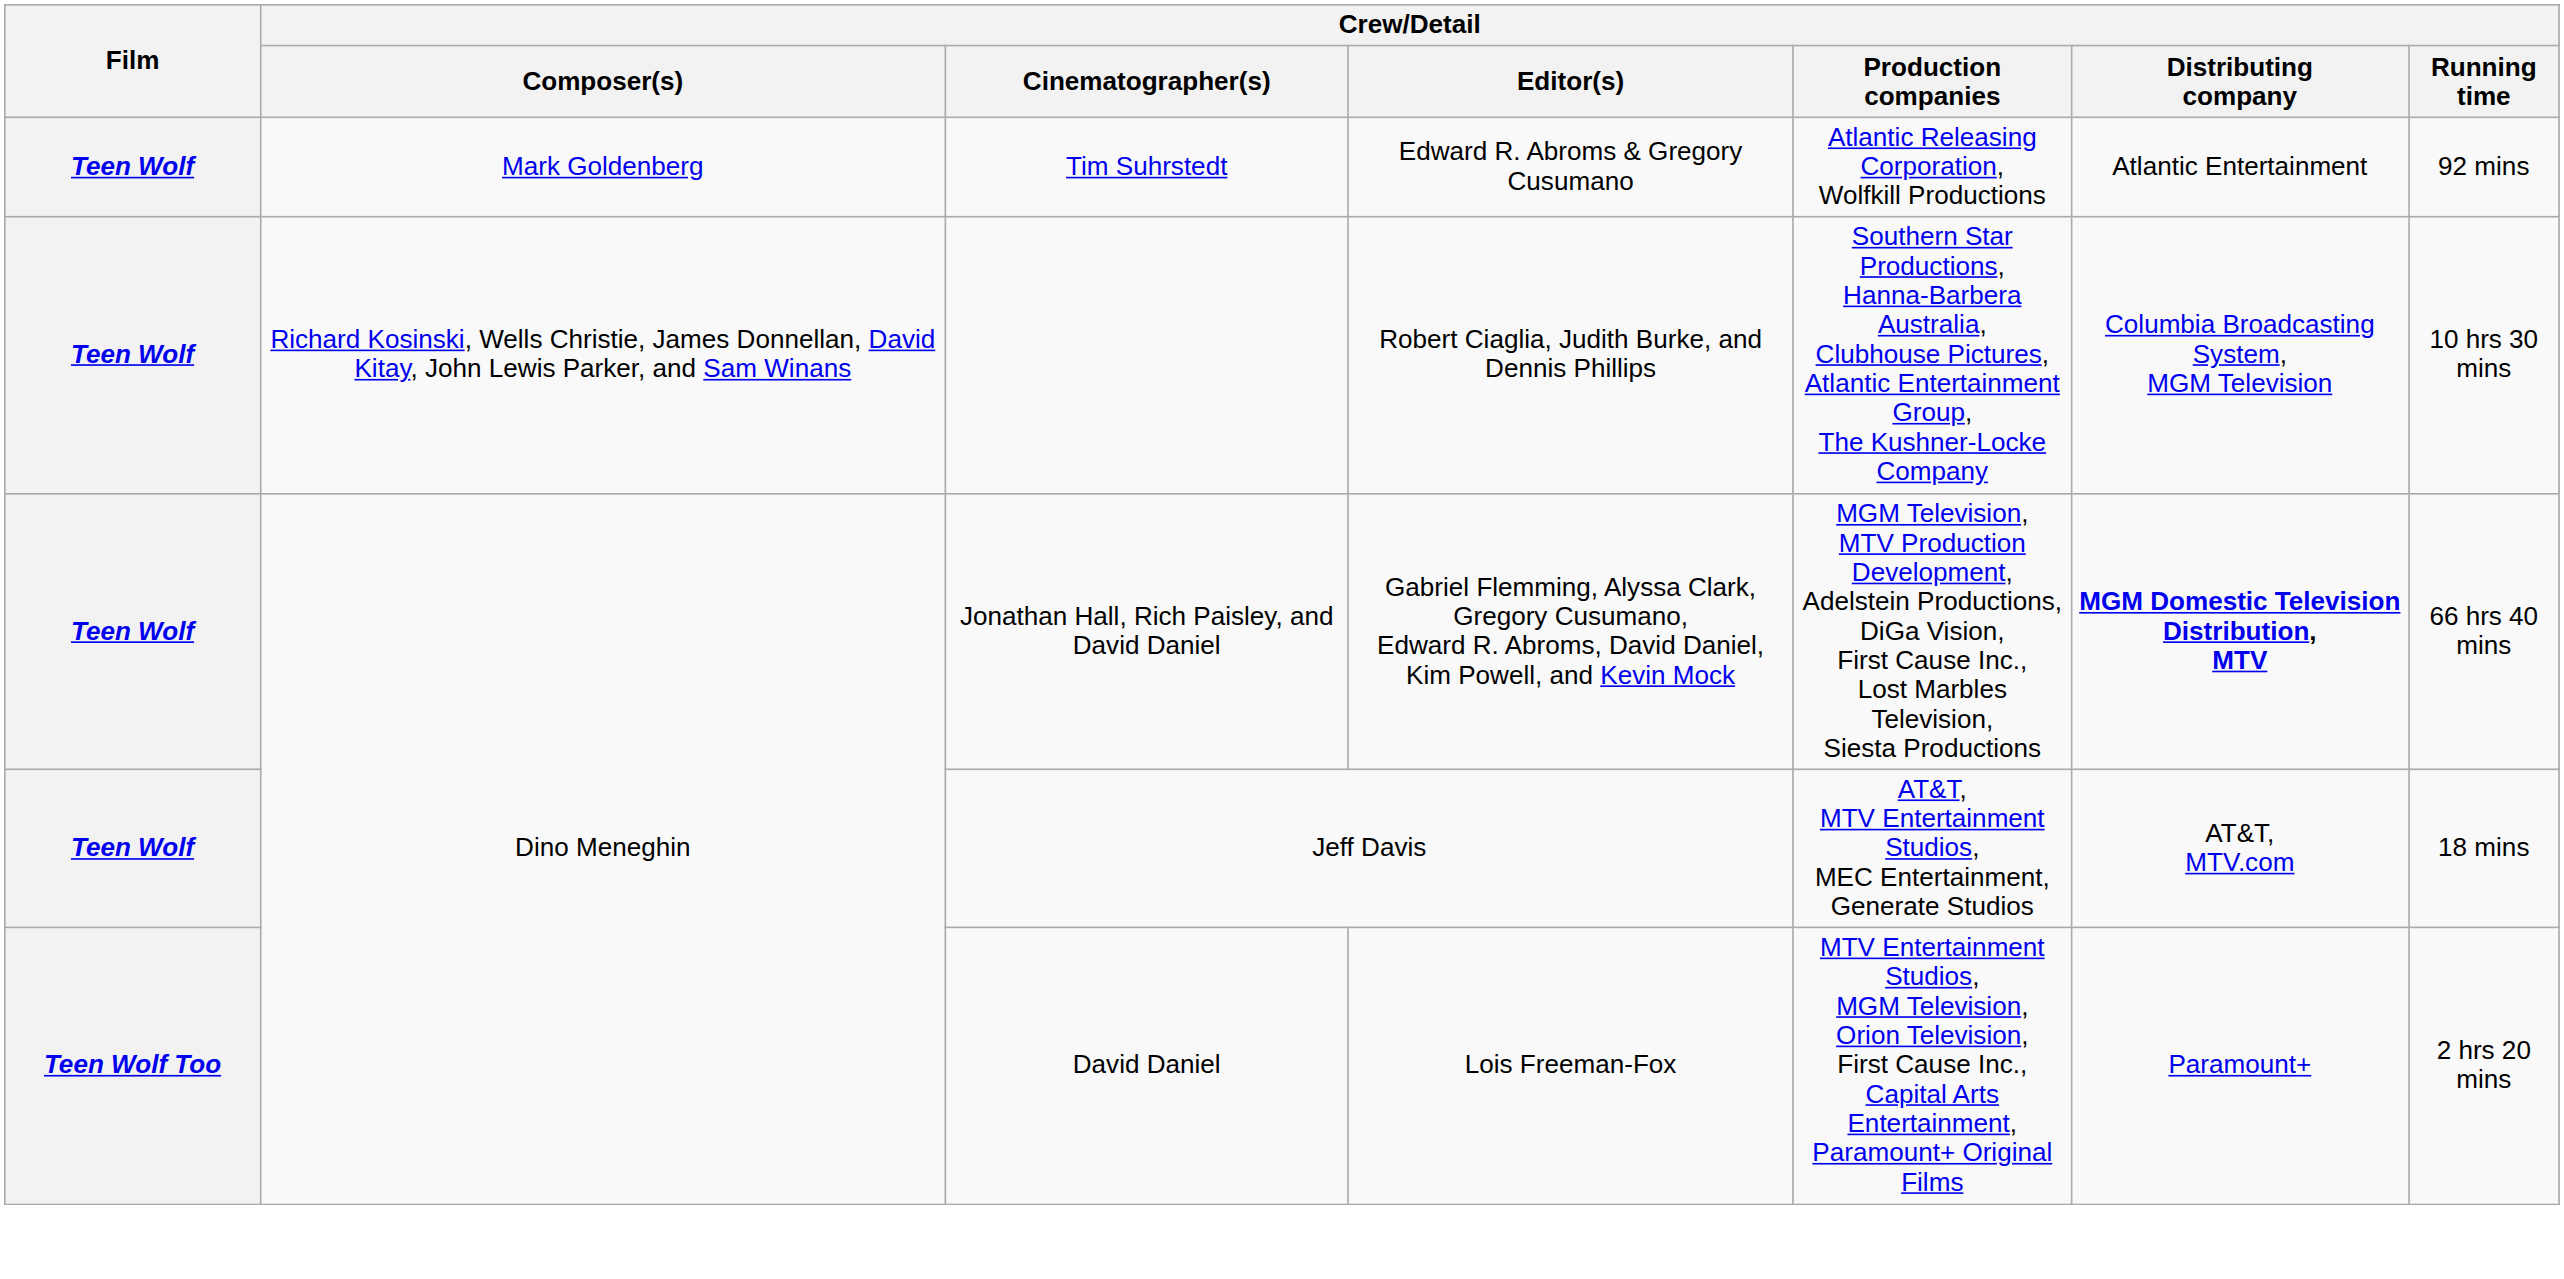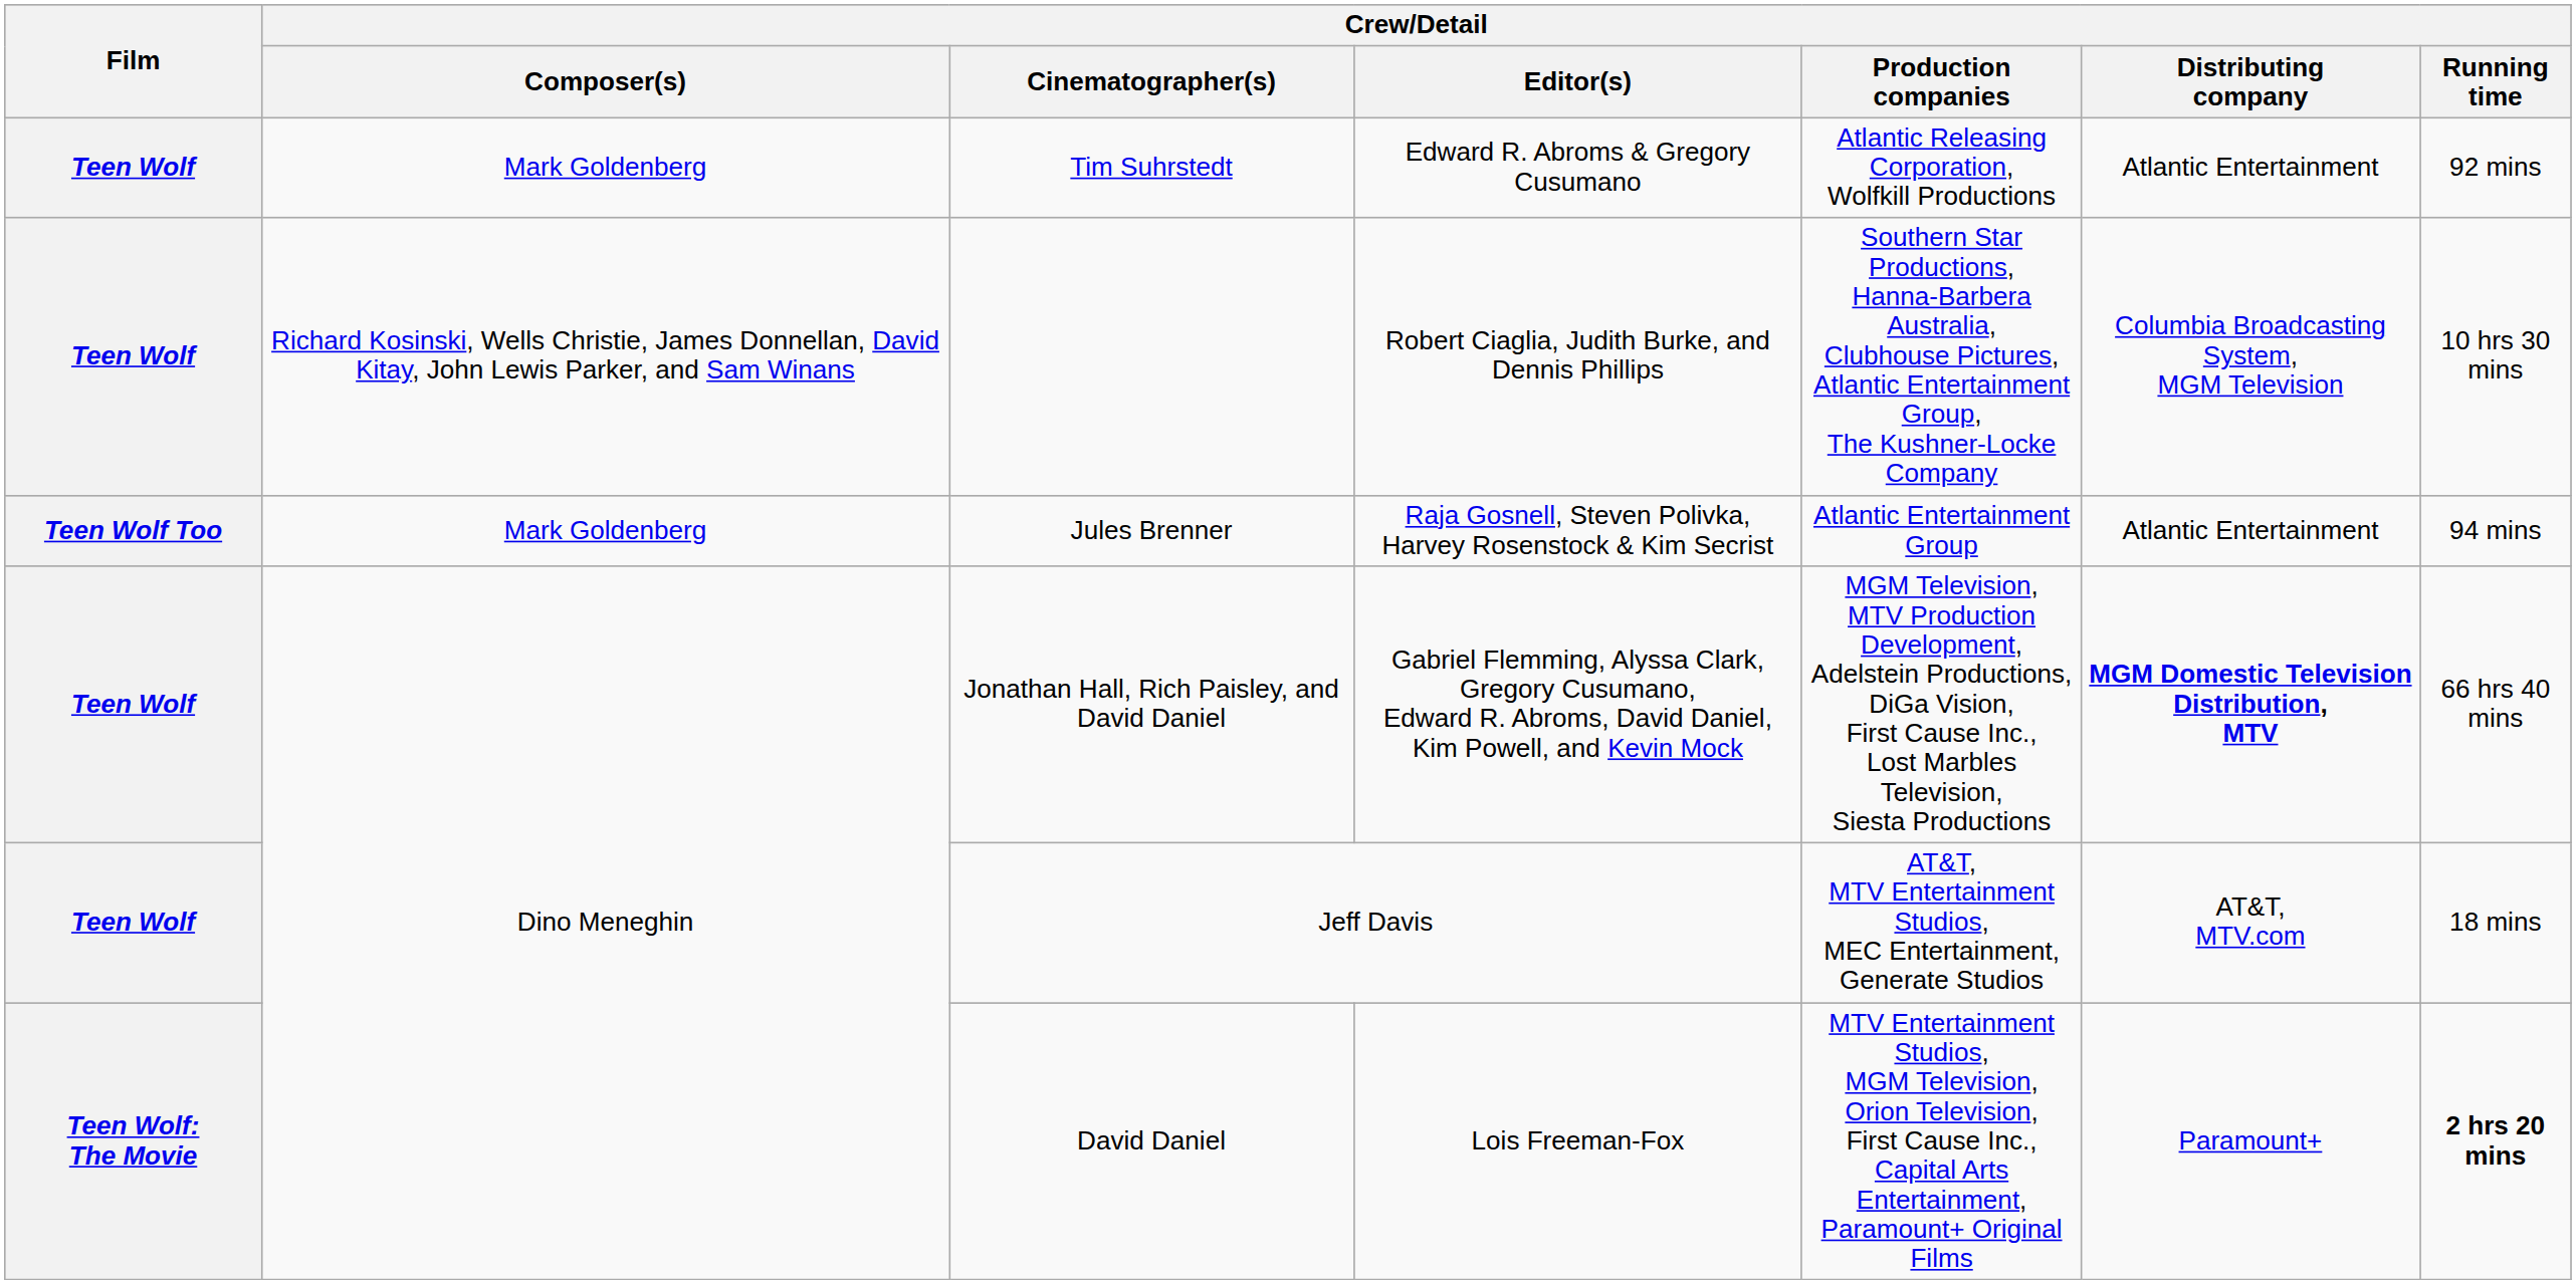 <table class="wikitable" style="text-align:center; width:99%;">
 <tr>
 <th rowspan="2" style="width:10%;">Film</th>
 <th colspan="6">Crew/Detail</th>
 </tr>
 <tr>
 <th style="text-align:center;">Composer(s)</th>
 <th style="text-align:center;">Cinematographer(s)</th>
 <th style="text-align:center;">Editor(s)</th>
 <th style="text-align:center;">Production <br>companies</th>
 <th style="text-align:center;">Distributing <br>company</th>
 <th style="text-align:center;">Running time</th>
 </tr>
 <tr>
 <th><em><a href='#'>Teen Wolf</a></em></th>
 <td><a href='#'>Mark Goldenberg</a></td>
 <td><a href='#'>Tim Suhrstedt</a></td>
 <td>Edward R. Abroms & Gregory Cusumano</td>
 <td><a href='#'>Atlantic Releasing Corporation</a>, <br>Wolfkill Productions</td>
 <td>Atlantic Entertainment</td>
 <td>92 mins</td>
 </tr>
 <tr>
 <th><em><a href='#'>Teen Wolf</a></em> <br></th>
 <td><a href='#'>Richard Kosinski</a>, Wells Christie, James Donnellan, <a href='#'>David Kitay</a>, John Lewis Parker, and <a href='#'>Sam Winans</a></td>
 <td></td>
 <td>Robert Ciaglia, Judith Burke, and Dennis Phillips</td>
 <td><a href='#'>Southern Star Productions</a>, <br><a href='#'>Hanna-Barbera Australia</a>, <br><a href='#'>Clubhouse Pictures</a>, <br><a href='#'>Atlantic Entertainment Group</a>, <br><a href='#'>The Kushner-Locke Company</a></td>
 <td><a href='#'>Columbia Broadcasting System</a>, <br><a href='#'>MGM Television</a></td>
 <td>10 hrs 30 mins <br></td>
 </tr>
 <tr>
+<th><em><a href='#'>Teen Wolf Too</a></em></th>
+<td><a href='#'>Mark Goldenberg</a></td>
+<td>Jules Brenner</td>
+<td><a href='#'>Raja Gosnell</a>, Steven Polivka, <br>Harvey Rosenstock & Kim Secrist</td>
+<td><a href='#'>Atlantic Entertainment Group</a></td>
+<td>Atlantic Entertainment</td>
+<td>94 mins</td>
+</tr>
+<tr>
 <th><em><a href='#'>Teen Wolf</a></em> <br></th>
 <td rowspan="4">Dino Meneghin</td>
 <td>Jonathan Hall, Rich Paisley, and David Daniel</td>
 <td>Gabriel Flemming, Alyssa Clark, Gregory Cusumano, <br>Edward R. Abroms, David Daniel, Kim Powell, and <a href='#'>Kevin Mock</a></td>
 <td><a href='#'>MGM Television</a>, <br><a href='#'>MTV Production Development</a>, <br>Adelstein Productions, <br>DiGa Vision, <br>First Cause Inc., <br>Lost Marbles Television, <br>Siesta Productions</td>
 <td><strong><a href='#'>MGM Domestic Television Distribution</a>, <br><a href='#'>MTV</a></strong></td>
 <td>66 hrs 40 mins <br></td>
 </tr>
 <tr>
 <th><em><a href='#'>Teen Wolf</a></em> <br></th>
 <td colspan="2">Jeff Davis</td>
 <td><a href='#'>AT&T</a>, <br><a href='#'>MTV Entertainment Studios</a>, <br>MEC Entertainment, <br>Generate Studios</td>
 <td>AT&T, <br><a href='#'>MTV.com</a></td>
 <td>18 mins <br></td>
 </tr>
 <tr>
-<th><em><a href='#'>Teen Wolf Too</a></em></th>
+<th><em><a href='#'>Teen Wolf: <br>The Movie</a></em></th>
 <td>David Daniel</td>
 <td>Lois Freeman-Fox</td>
 <td><a href='#'>MTV Entertainment Studios</a>, <br><a href='#'>MGM Television</a>, <br><a href='#'>Orion Television</a>, <br>First Cause Inc.,<br><a href='#'>Capital Arts Entertainment</a>, <br><a href='#'>Paramount+ Original Films</a></td>
 <td rowspan="2"><a href='#'>Paramount+</a></td>
-<td>2 hrs 20 mins</td>
+<td><strong>2 hrs 20 mins</strong></td>
 </tr>
 </table>
